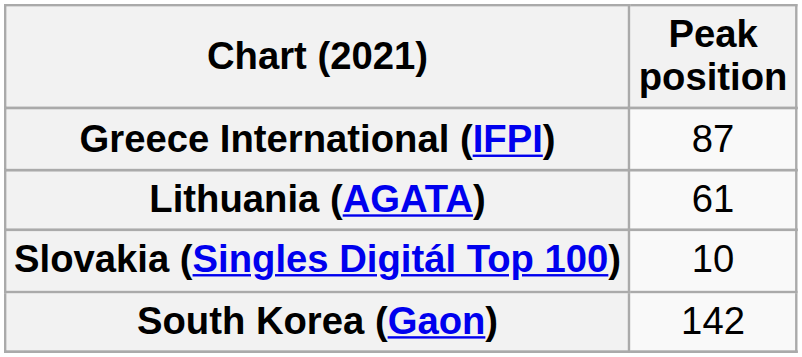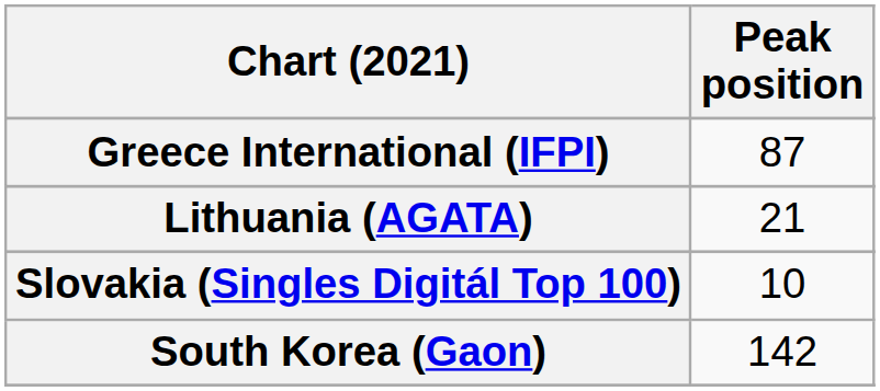 <table class="wikitable sortable plainrowheaders" style="text-align:center">
 <tr>
 <th scope="col">Chart (2021)</th>
 <th scope="col">Peak<br>position</th>
 </tr>
 <tr>
 </tr>
 <tr>
 </tr>
 <tr>
 </tr>
 <tr>
 </tr>
 <tr>
 </tr>
 <tr>
 </tr>
 <tr>
 </tr>
 <tr>
 </tr>
 <tr>
 </tr>
 <tr>
 </tr>
 <tr>
 <th scope="row">Greece International (<a href='#'>IFPI</a>)</th>
 <td>87</td>
 </tr>
 <tr>
 </tr>
 <tr>
 </tr>
 <tr>
 <th scope="row">Lithuania (<a href='#'>AGATA</a>)</th>
-<td>61</td>
+<td>21</td>
 </tr>
 <tr>
 </tr>
 <tr>
 </tr>
 <tr>
 </tr>
 <tr>
 </tr>
 <tr>
 <th scope="row">Slovakia (<a href='#'>Singles Digitál Top 100</a>)</th>
 <td>10</td>
 </tr>
 <tr>
 <th scope="row">South Korea (<a href='#'>Gaon</a>)</th>
 <td>142</td>
 </tr>
 <tr>
 </tr>
 <tr>
 </tr>
 <tr>
 </tr>
 <tr>
 </tr>
 <tr>
 </tr>
 <tr>
 </tr>
 <tr>
 </tr>
 <tr>
 </tr>
 </table>
